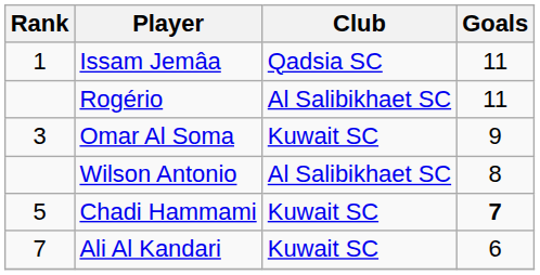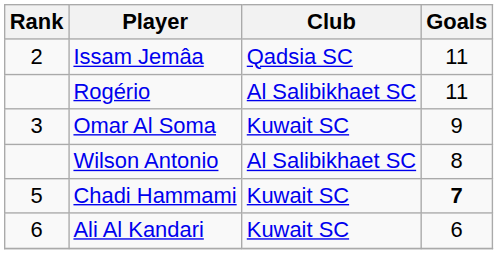 <table class="wikitable">
 <tr>
 <th>Rank</th>
 <th>Player</th>
 <th>Club</th>
 <th>Goals</th>
 </tr>
 <tr>
-<td align=center>1</td>
+<td align=center>2</td>
 <td> <a href='#'>Issam Jemâa</a></td>
 <td><a href='#'>Qadsia SC</a></td>
 <td align=center>11</td>
 </tr>
 <tr>
 <td align=center></td>
 <td> <a href='#'>Rogério</a></td>
 <td><a href='#'>Al Salibikhaet SC</a></td>
 <td align=center>11</td>
 </tr>
 <tr>
 <td align=center>3</td>
 <td> <a href='#'>Omar Al Soma</a></td>
 <td><a href='#'>Kuwait SC</a></td>
 <td align=center>9</td>
 </tr>
 <tr>
 <td align=center></td>
 <td> <a href='#'>Wilson Antonio</a></td>
 <td><a href='#'>Al Salibikhaet SC</a></td>
 <td align=center>8</td>
 </tr>
 <tr>
 <td align=center>5</td>
 <td> <a href='#'>Chadi Hammami</a></td>
 <td><a href='#'>Kuwait SC</a></td>
 <td align=center><strong>7</strong></td>
 </tr>
 <tr>
-<td align=center>7</td>
+<td align=center>6</td>
 <td> <a href='#'>Ali Al Kandari</a></td>
 <td><a href='#'>Kuwait SC</a></td>
 <td align=center>6</td>
 </tr>
 <tr>
 </tr>
 </table>
